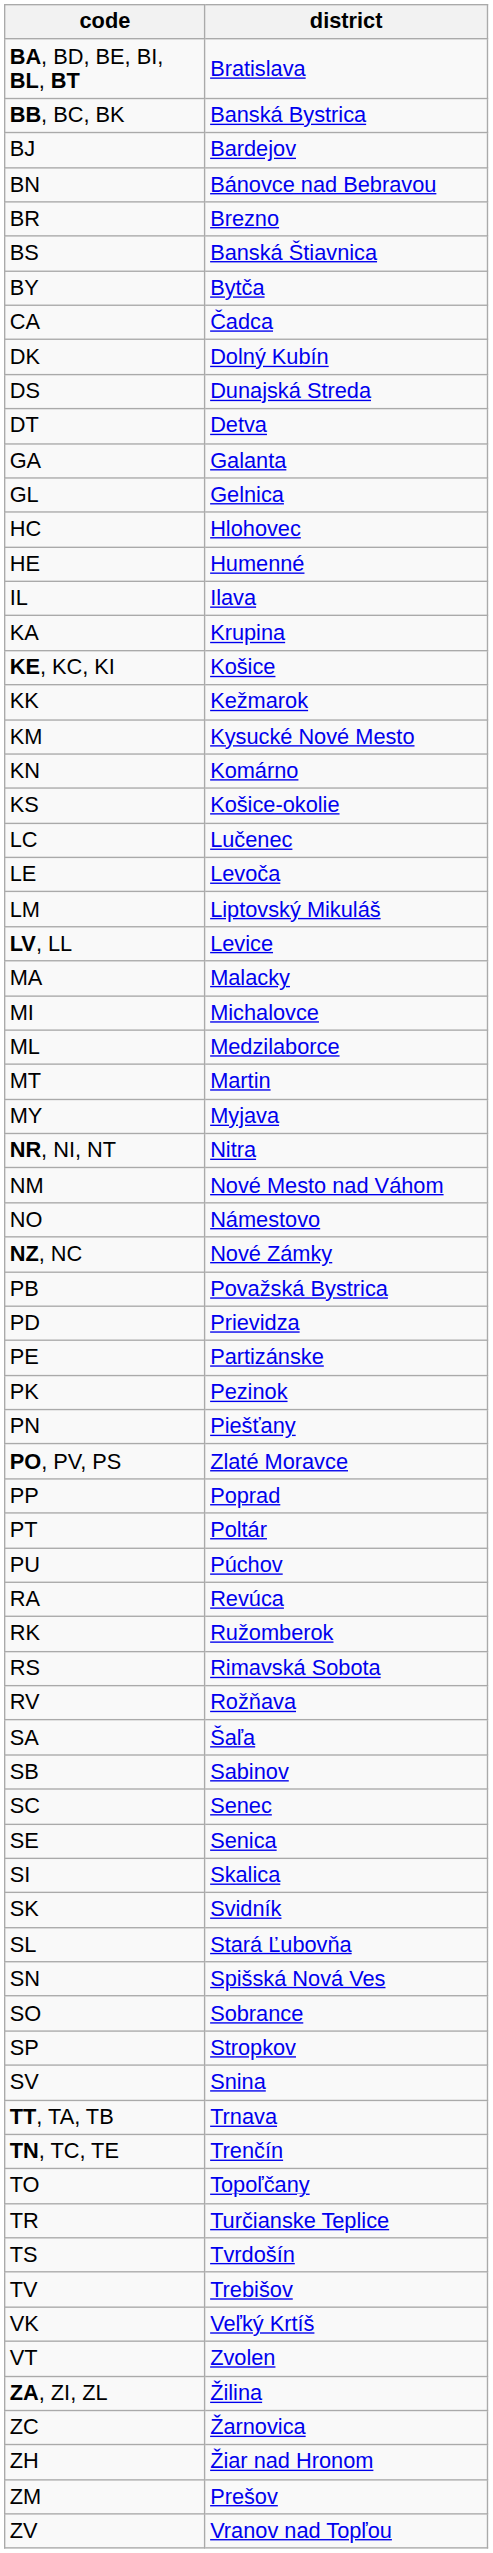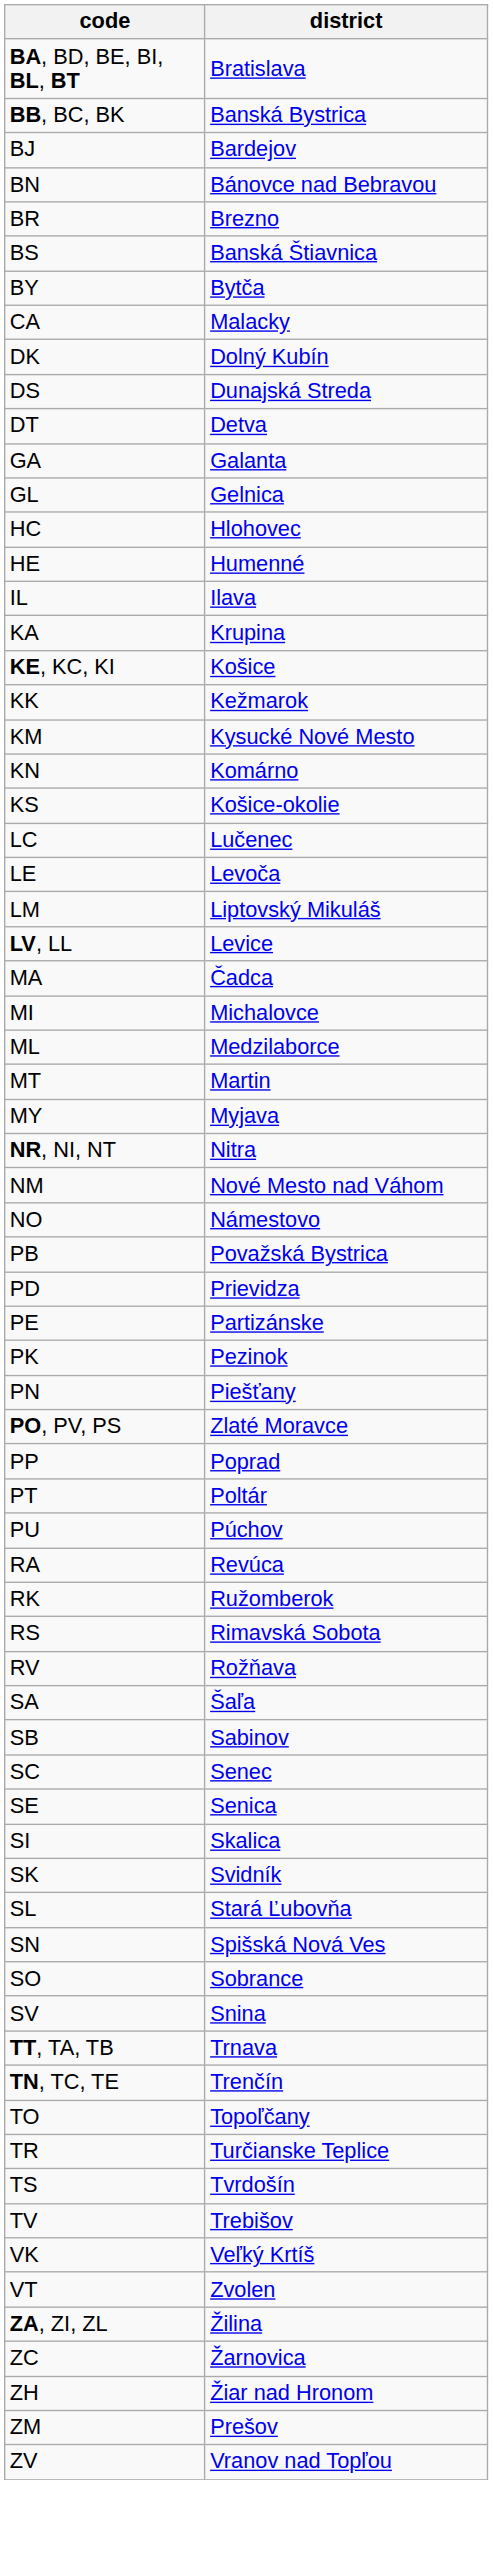 <table class="wikitable">
 <tr>
 <th width="140">code</th>
 <th width="200">district</th>
 </tr>
 <tr>
 <td><strong>BA</strong>, BD, BE, BI, <strong>BL</strong>, <strong>BT</strong></td>
 <td><a href='#'>Bratislava</a></td>
 </tr>
 <tr>
 <td><strong>BB</strong>, BC, BK</td>
 <td><a href='#'>Banská Bystrica</a></td>
 </tr>
 <tr>
 <td>BJ</td>
 <td><a href='#'>Bardejov</a></td>
 </tr>
 <tr>
 <td>BN</td>
 <td><a href='#'>Bánovce nad Bebravou</a></td>
 </tr>
 <tr>
 <td>BR</td>
 <td><a href='#'>Brezno</a></td>
 </tr>
 <tr>
 <td>BS</td>
 <td><a href='#'>Banská Štiavnica</a></td>
 </tr>
 <tr>
 <td>BY</td>
 <td><a href='#'>Bytča</a></td>
 </tr>
 <tr>
 <td>CA</td>
-<td><a href='#'>Čadca</a></td>
+<td><a href='#'>Malacky</a></td>
 </tr>
 <tr>
 <td>DK</td>
 <td><a href='#'>Dolný Kubín</a></td>
 </tr>
 <tr>
 <td>DS</td>
 <td><a href='#'>Dunajská Streda</a></td>
 </tr>
 <tr>
 <td>DT</td>
 <td><a href='#'>Detva</a></td>
 </tr>
 <tr>
 <td>GA</td>
 <td><a href='#'>Galanta</a></td>
 </tr>
 <tr>
 <td>GL</td>
 <td><a href='#'>Gelnica</a></td>
 </tr>
 <tr>
 <td>HC</td>
 <td><a href='#'>Hlohovec</a></td>
 </tr>
 <tr>
 <td>HE</td>
 <td><a href='#'>Humenné</a></td>
 </tr>
 <tr>
 <td>IL</td>
 <td><a href='#'>Ilava</a></td>
 </tr>
 <tr>
 <td>KA</td>
 <td><a href='#'>Krupina</a></td>
 </tr>
 <tr>
 <td><strong>KE</strong>, KC, KI</td>
 <td><a href='#'>Košice</a></td>
 </tr>
 <tr>
 <td>KK</td>
 <td><a href='#'>Kežmarok</a></td>
 </tr>
 <tr>
 <td>KM</td>
 <td><a href='#'>Kysucké Nové Mesto</a></td>
 </tr>
 <tr>
 <td>KN</td>
 <td><a href='#'>Komárno</a></td>
 </tr>
 <tr>
 <td>KS</td>
 <td><a href='#'>Košice-okolie</a></td>
 </tr>
 <tr>
 <td>LC</td>
 <td><a href='#'>Lučenec</a></td>
 </tr>
 <tr>
 <td>LE</td>
 <td><a href='#'>Levoča</a></td>
 </tr>
 <tr>
 <td>LM</td>
 <td><a href='#'>Liptovský Mikuláš</a></td>
 </tr>
 <tr>
 <td><strong>LV</strong>, LL</td>
 <td><a href='#'>Levice</a></td>
 </tr>
 <tr>
 <td>MA</td>
-<td><a href='#'>Malacky</a></td>
+<td><a href='#'>Čadca</a></td>
 </tr>
 <tr>
 <td>MI</td>
 <td><a href='#'>Michalovce</a></td>
 </tr>
 <tr>
 <td>ML</td>
 <td><a href='#'>Medzilaborce</a></td>
 </tr>
 <tr>
 <td>MT</td>
 <td><a href='#'>Martin</a></td>
 </tr>
 <tr>
 <td>MY</td>
 <td><a href='#'>Myjava</a></td>
 </tr>
 <tr>
 <td><strong>NR</strong>, NI, NT</td>
 <td><a href='#'>Nitra</a></td>
 </tr>
 <tr>
 <td>NM</td>
 <td><a href='#'>Nové Mesto nad Váhom</a></td>
 </tr>
 <tr>
 <td>NO</td>
 <td><a href='#'>Námestovo</a></td>
-</tr>
-<tr>
-<td><strong>NZ</strong>, NC</td>
-<td><a href='#'>Nové Zámky</a></td>
 </tr>
 <tr>
 <td>PB</td>
 <td><a href='#'>Považská Bystrica</a></td>
 </tr>
 <tr>
 <td>PD</td>
 <td><a href='#'>Prievidza</a></td>
 </tr>
 <tr>
 <td>PE</td>
 <td><a href='#'>Partizánske</a></td>
 </tr>
 <tr>
 <td>PK</td>
 <td><a href='#'>Pezinok</a></td>
 </tr>
 <tr>
 <td>PN</td>
 <td><a href='#'>Piešťany</a></td>
 </tr>
 <tr>
 <td><strong>PO</strong>, PV, PS</td>
 <td><a href='#'>Zlaté Moravce</a></td>
 </tr>
 <tr>
 <td>PP</td>
 <td><a href='#'>Poprad</a></td>
 </tr>
 <tr>
 <td>PT</td>
 <td><a href='#'>Poltár</a></td>
 </tr>
 <tr>
 <td>PU</td>
 <td><a href='#'>Púchov</a></td>
 </tr>
 <tr>
 <td>RA</td>
 <td><a href='#'>Revúca</a></td>
 </tr>
 <tr>
 <td>RK</td>
 <td><a href='#'>Ružomberok</a></td>
 </tr>
 <tr>
 <td>RS</td>
 <td><a href='#'>Rimavská Sobota</a></td>
 </tr>
 <tr>
 <td>RV</td>
 <td><a href='#'>Rožňava</a></td>
 </tr>
 <tr>
 <td>SA</td>
 <td><a href='#'>Šaľa</a></td>
 </tr>
 <tr>
 <td>SB</td>
 <td><a href='#'>Sabinov</a></td>
 </tr>
 <tr>
 <td>SC</td>
 <td><a href='#'>Senec</a></td>
 </tr>
 <tr>
 <td>SE</td>
 <td><a href='#'>Senica</a></td>
 </tr>
 <tr>
 <td>SI</td>
 <td><a href='#'>Skalica</a></td>
 </tr>
 <tr>
 <td>SK</td>
 <td><a href='#'>Svidník</a></td>
 </tr>
 <tr>
 <td>SL</td>
 <td><a href='#'>Stará Ľubovňa</a></td>
 </tr>
 <tr>
 <td>SN</td>
 <td><a href='#'>Spišská Nová Ves</a></td>
 </tr>
 <tr>
 <td>SO</td>
 <td><a href='#'>Sobrance</a></td>
 </tr>
 <tr>
-<td>SP</td>
-<td><a href='#'>Stropkov</a></td>
-</tr>
-<tr>
 <td>SV</td>
 <td><a href='#'>Snina</a></td>
 </tr>
 <tr>
 <td><strong>TT</strong>, TA, TB</td>
 <td><a href='#'>Trnava</a></td>
 </tr>
 <tr>
 <td><strong>TN</strong>, TC, TE</td>
 <td><a href='#'>Trenčín</a></td>
 </tr>
 <tr>
 <td>TO</td>
 <td><a href='#'>Topoľčany</a></td>
 </tr>
 <tr>
 <td>TR</td>
 <td><a href='#'>Turčianske Teplice</a></td>
 </tr>
 <tr>
 <td>TS</td>
 <td><a href='#'>Tvrdošín</a></td>
 </tr>
 <tr>
 <td>TV</td>
 <td><a href='#'>Trebišov</a></td>
 </tr>
 <tr>
 <td>VK</td>
 <td><a href='#'>Veľký Krtíš</a></td>
 </tr>
 <tr>
 <td>VT</td>
 <td><a href='#'>Zvolen</a></td>
 </tr>
 <tr>
 <td><strong>ZA</strong>, ZI, ZL</td>
 <td><a href='#'>Žilina</a></td>
 </tr>
 <tr>
 <td>ZC</td>
 <td><a href='#'>Žarnovica</a></td>
 </tr>
 <tr>
 <td>ZH</td>
 <td><a href='#'>Žiar nad Hronom</a></td>
 </tr>
 <tr>
 <td>ZM</td>
 <td><a href='#'>Prešov</a></td>
 </tr>
 <tr>
 <td>ZV</td>
 <td><a href='#'>Vranov nad Topľou</a></td>
 </tr>
 </table>
